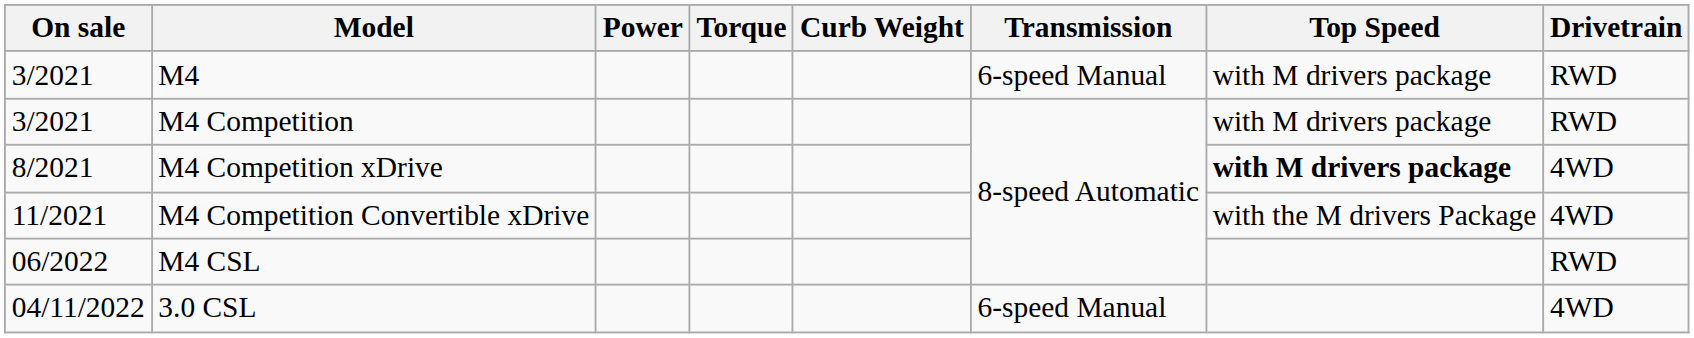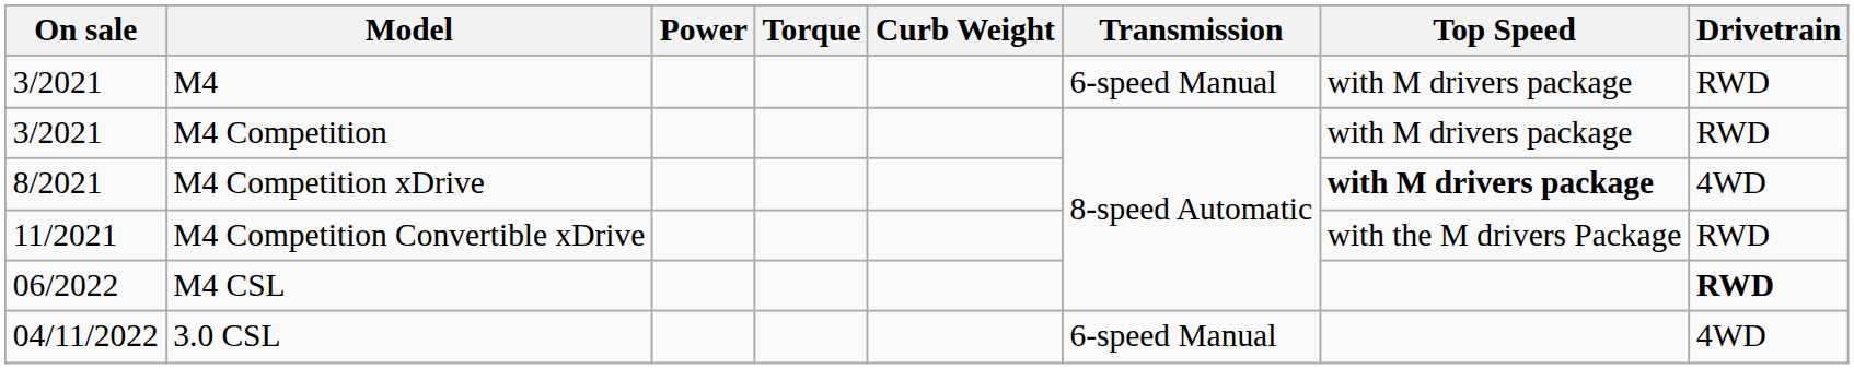 <table class="wikitable mw-collapsible">
 <tr>
 <th>On sale</th>
 <th>Model</th>
 <th>Power</th>
 <th>Torque</th>
 <th>Curb Weight</th>
 <th>Transmission</th>
 <th>Top Speed</th>
 <th>Drivetrain</th>
 </tr>
 <tr>
 <td>3/2021</td>
 <td>M4</td>
 <td></td>
 <td></td>
 <td></td>
 <td>6-speed Manual</td>
 <td>  with M drivers package</td>
 <td>RWD</td>
 </tr>
 <tr>
 <td>3/2021</td>
 <td>M4 Competition</td>
 <td></td>
 <td></td>
 <td></td>
 <td rowspan = "4">8-speed Automatic</td>
 <td>  with M drivers package</td>
 <td>RWD</td>
 </tr>
 <tr>
 <td>8/2021</td>
 <td>M4 Competition xDrive</td>
 <td></td>
 <td></td>
 <td></td>
 <td><strong>  with M drivers package</strong></td>
 <td>4WD</td>
 </tr>
 <tr>
 <td>11/2021</td>
 <td>M4 Competition Convertible xDrive</td>
 <td></td>
 <td></td>
 <td></td>
 <td>  with the M drivers Package</td>
-<td>4WD</td>
+<td>RWD</td>
 </tr>
 <tr>
 <td>06/2022</td>
 <td>M4 CSL</td>
 <td></td>
 <td></td>
 <td></td>
 <td></td>
-<td>RWD</td>
+<td><strong>RWD</strong></td>
 </tr>
 <tr>
 <td>04/11/2022</td>
 <td>3.0 CSL</td>
 <td></td>
 <td></td>
 <td></td>
 <td>6-speed Manual</td>
 <td></td>
 <td>4WD</td>
 </tr>
 </table>
